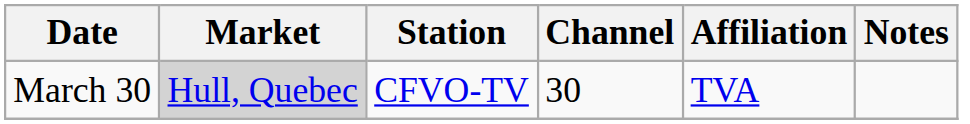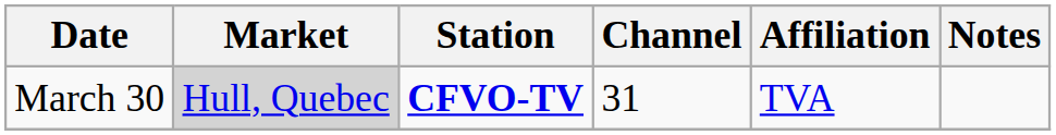 <table class="wikitable">
 <tr>
 <th>Date</th>
 <th>Market</th>
 <th>Station</th>
 <th>Channel</th>
 <th>Affiliation</th>
 <th>Notes</th>
 </tr>
 <tr>
 <td>March 30</td>
 <td style="background: lightgrey;"><a href='#'>Hull, Quebec</a></td>
-<td><a href='#'>CFVO-TV</a></td>
-<td>30</td>
+<td><strong><a href='#'>CFVO-TV</a></strong></td>
+<td>31</td>
 <td><a href='#'>TVA</a></td>
 <td></td>
 </tr>
 <tr>
 </tr>
 </table>
